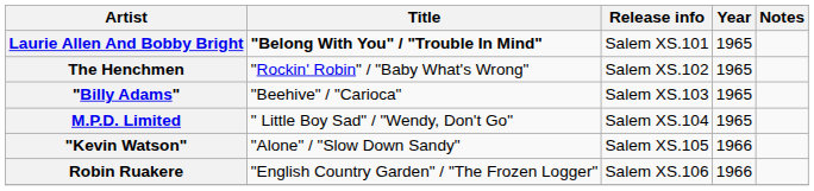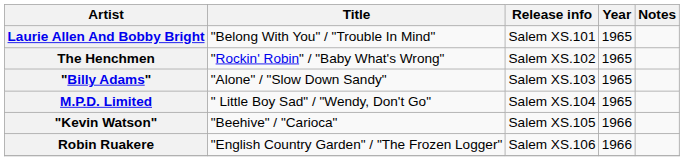 <table class="wikitable plainrowheaders sortable">
 <tr>
 <th scope="col">Artist</th>
 <th scope="col">Title</th>
 <th scope="col">Release info</th>
 <th scope="col">Year</th>
 <th scope="col" class="unsortable">Notes</th>
 </tr>
 <tr>
 <th scope="row"><a href='#'>Laurie Allen And Bobby Bright</a></th>
-<td><strong>"Belong With You" / "Trouble In Mind"</strong></td>
+<td>"Belong With You" / "Trouble In Mind"</td>
 <td>Salem XS.101</td>
 <td>1965</td>
 <td></td>
 </tr>
 <tr>
 <th scope="row">The Henchmen</th>
 <td>"<a href='#'>Rockin' Robin</a>" / "Baby What's Wrong"</td>
 <td>Salem XS.102</td>
 <td>1965</td>
 <td></td>
 </tr>
 <tr>
 <th scope="row">"<a href='#'>Billy Adams</a>"</th>
-<td>"Beehive" / "Carioca"</td>
+<td>"Alone" / "Slow Down Sandy"</td>
 <td>Salem XS.103</td>
 <td>1965</td>
 <td></td>
 </tr>
 <tr>
 <th scope="row"><a href='#'>M.P.D. Limited</a></th>
 <td>" Little Boy Sad" / "Wendy, Don't Go"</td>
 <td>Salem XS.104</td>
 <td>1965</td>
 <td></td>
 </tr>
 <tr>
 <th scope="row">"Kevin Watson"</th>
-<td>"Alone" / "Slow Down Sandy"</td>
+<td>"Beehive" / "Carioca"</td>
 <td>Salem XS.105</td>
 <td>1966</td>
 <td></td>
 </tr>
 <tr>
 <th scope="row">Robin Ruakere</th>
 <td>"English Country Garden" / "The Frozen Logger"</td>
 <td>Salem XS.106</td>
 <td>1966</td>
 <td></td>
 </tr>
 <tr>
 </tr>
 </table>
